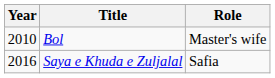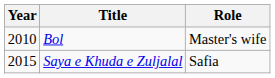 <table class="wikitable sortable plainrowheaders">
 <tr style="text-align:center;">
 <th scope="col">Year</th>
 <th scope="col">Title</th>
 <th scope="col">Role</th>
 </tr>
 <tr>
 <td>2010</td>
 <td><em><a href='#'>Bol</a></em></td>
 <td>Master's wife</td>
 </tr>
 <tr>
-<td>2016</td>
+<td>2015</td>
 <td><em><a href='#'>Saya e Khuda e Zuljalal</a></em></td>
 <td>Safia</td>
 </tr>
 </table>
